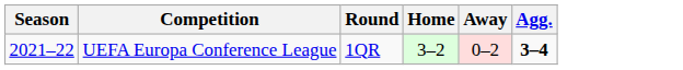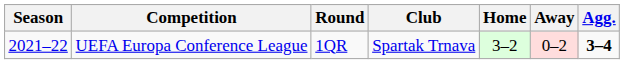 <table class="wikitable">
 <tr>
 <th>Season</th>
 <th>Competition</th>
 <th>Round</th>
+<th>Club</th>
 <th>Home</th>
 <th>Away</th>
 <th><a href='#'>Agg.</a></th>
 </tr>
 <tr>
 <td><a href='#'>2021–22</a></td>
 <td><a href='#'>UEFA Europa Conference League</a></td>
 <td><a href='#'>1QR</a></td>
+<td> <a href='#'>Spartak Trnava</a></td>
 <td style="text-align:center; background:#dfd;">3–2</td>
 <td style="text-align:center; background:#fdd;">0–2</td>
 <td style="text-align:center;"><strong>3–4</strong></td>
 </tr>
 </table>
